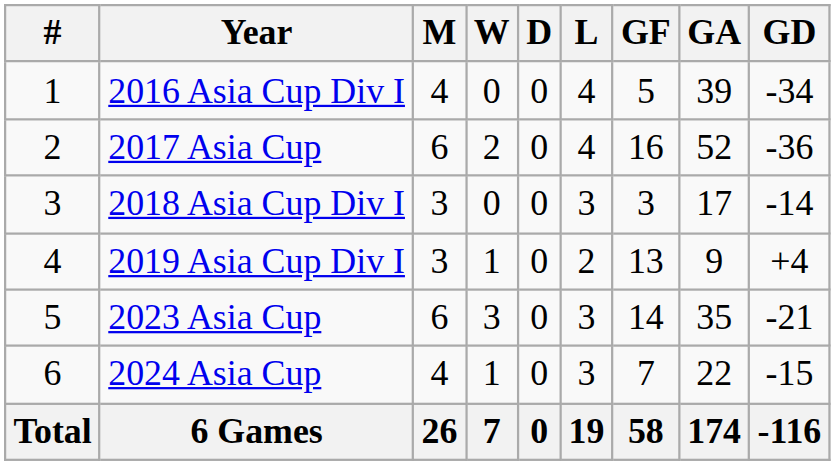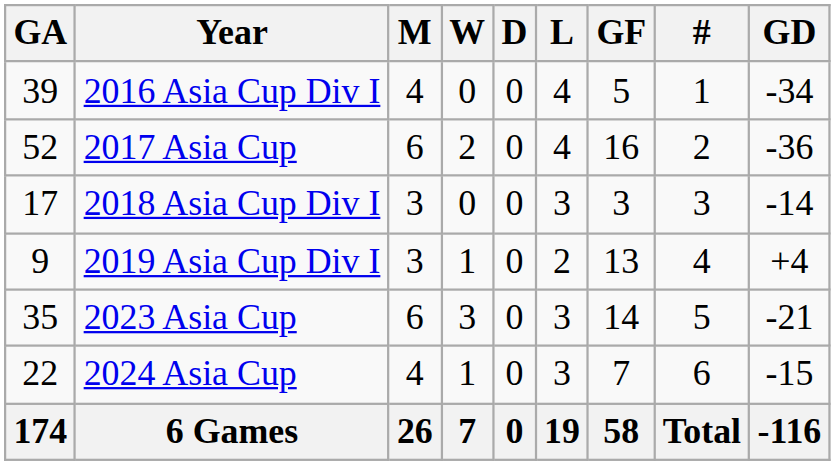 <table class="wikitable sortable" style="text-align:center">
 <tr>
-<th>#</th>
+<th>GA</th>
 <th>Year</th>
 <th>M</th>
 <th>W</th>
 <th>D</th>
 <th>L</th>
 <th>GF</th>
-<th>GA</th>
+<th>#</th>
 <th>GD</th>
 </tr>
 <tr>
-<td>1</td>
+<td>39</td>
 <td align=left><a href='#'>2016 Asia Cup Div I</a></td>
 <td>4</td>
 <td>0</td>
 <td>0</td>
 <td>4</td>
 <td>5</td>
-<td>39</td>
+<td>1</td>
 <td>-34</td>
 </tr>
 <tr>
-<td>2</td>
+<td>52</td>
 <td align=left><a href='#'>2017 Asia Cup</a></td>
 <td>6</td>
 <td>2</td>
 <td>0</td>
 <td>4</td>
 <td>16</td>
-<td>52</td>
+<td>2</td>
 <td>-36</td>
 </tr>
 <tr>
-<td>3</td>
+<td>17</td>
 <td align=left><a href='#'>2018 Asia Cup Div I</a></td>
 <td>3</td>
 <td>0</td>
 <td>0</td>
 <td>3</td>
 <td>3</td>
-<td>17</td>
+<td>3</td>
 <td>-14</td>
 </tr>
 <tr>
-<td>4</td>
+<td>9</td>
 <td align=left><a href='#'>2019 Asia Cup Div I</a></td>
 <td>3</td>
 <td>1</td>
 <td>0</td>
 <td>2</td>
 <td>13</td>
-<td>9</td>
+<td>4</td>
 <td>+4</td>
 </tr>
 <tr>
-<td>5</td>
+<td>35</td>
 <td align=left><a href='#'>2023 Asia Cup</a></td>
 <td>6</td>
 <td>3</td>
 <td>0</td>
 <td>3</td>
 <td>14</td>
-<td>35</td>
+<td>5</td>
 <td>-21</td>
 </tr>
 <tr>
-<td>6</td>
+<td>22</td>
 <td align=left><a href='#'>2024 Asia Cup</a></td>
 <td>4</td>
 <td>1</td>
 <td>0</td>
 <td>3</td>
 <td>7</td>
-<td>22</td>
+<td>6</td>
 <td>-15</td>
 </tr>
 <tr>
-<th>Total</th>
+<th>174</th>
 <th>6 Games</th>
 <th>26</th>
 <th>7</th>
 <th>0</th>
 <th>19</th>
 <th>58</th>
-<th>174</th>
+<th>Total</th>
 <th>-116</th>
 </tr>
 </table>
